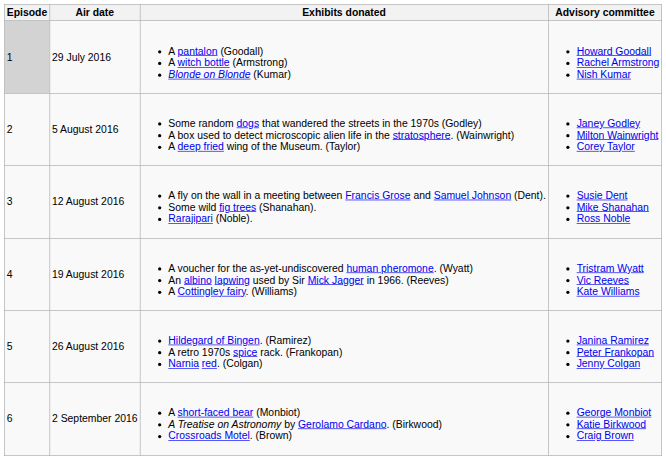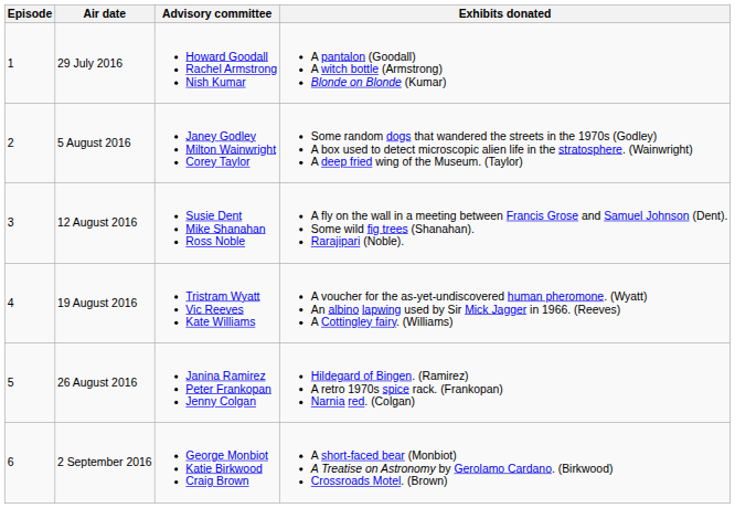 <table class="wikitable">
 <tr>
 <th>Episode</th>
 <th>Air date</th>
+<th>Advisory committee</th>
 <th>Exhibits donated</th>
-<th>Advisory committee</th>
 </tr>
 <tr>
-<td style="background: lightgrey;">1</td>
+<td>1</td>
 <td>29 July 2016</td>
+<td><br><ul><li><a href='#'>Howard Goodall</a></li><li><a href='#'>Rachel Armstrong</a></li><li><a href='#'>Nish Kumar</a></li></ul></td>
 <td><br><ul><li>A <a href='#'>pantalon</a> (Goodall)</li><li>A <a href='#'>witch bottle</a> (Armstrong)</li><li><em><a href='#'>Blonde on Blonde</a></em> (Kumar)</li></ul></td>
-<td><br><ul><li><a href='#'>Howard Goodall</a></li><li><a href='#'>Rachel Armstrong</a></li><li><a href='#'>Nish Kumar</a></li></ul></td>
 </tr>
 <tr>
 <td>2</td>
 <td>5 August 2016</td>
+<td><br><ul><li><a href='#'>Janey Godley</a></li><li><a href='#'>Milton Wainwright</a></li><li><a href='#'>Corey Taylor</a></li></ul></td>
 <td><br><ul><li>Some random <a href='#'>dogs</a> that wandered the streets in the 1970s (Godley)</li><li>A box used to detect microscopic alien life in the <a href='#'>stratosphere</a>. (Wainwright)</li><li>A <a href='#'>deep fried</a> wing of the Museum. (Taylor)</li></ul></td>
-<td><br><ul><li><a href='#'>Janey Godley</a></li><li><a href='#'>Milton Wainwright</a></li><li><a href='#'>Corey Taylor</a></li></ul></td>
 </tr>
 <tr>
 <td>3</td>
 <td>12 August 2016</td>
+<td><br><ul><li><a href='#'>Susie Dent</a></li><li><a href='#'>Mike Shanahan</a></li><li><a href='#'>Ross Noble</a></li></ul></td>
 <td><br><ul><li>A fly on the wall in a meeting between <a href='#'>Francis Grose</a> and <a href='#'>Samuel Johnson</a> (Dent).</li><li>Some wild <a href='#'>fig trees</a> (Shanahan).</li><li><a href='#'>Rarajipari</a> (Noble).</li></ul></td>
-<td><br><ul><li><a href='#'>Susie Dent</a></li><li><a href='#'>Mike Shanahan</a></li><li><a href='#'>Ross Noble</a></li></ul></td>
 </tr>
 <tr>
 <td>4</td>
 <td>19 August 2016</td>
+<td><br><ul><li><a href='#'>Tristram Wyatt</a></li><li><a href='#'>Vic Reeves</a></li><li><a href='#'>Kate Williams</a></li></ul></td>
 <td><br><ul><li>A voucher for the as-yet-undiscovered <a href='#'>human pheromone</a>. (Wyatt)</li><li>An <a href='#'>albino</a> <a href='#'>lapwing</a> used by Sir <a href='#'>Mick Jagger</a> in 1966. (Reeves)</li><li>A <a href='#'>Cottingley fairy</a>. (Williams)</li></ul></td>
-<td><br><ul><li><a href='#'>Tristram Wyatt</a></li><li><a href='#'>Vic Reeves</a></li><li><a href='#'>Kate Williams</a></li></ul></td>
 </tr>
 <tr>
 <td>5</td>
 <td>26 August 2016</td>
+<td><br><ul><li><a href='#'>Janina Ramirez</a></li><li><a href='#'>Peter Frankopan</a></li><li><a href='#'>Jenny Colgan</a></li></ul></td>
 <td><br><ul><li><a href='#'>Hildegard of Bingen</a>. (Ramirez)</li><li>A retro 1970s <a href='#'>spice</a> rack. (Frankopan)</li><li><a href='#'>Narnia</a> <a href='#'>red</a>. (Colgan)</li></ul></td>
-<td><br><ul><li><a href='#'>Janina Ramirez</a></li><li><a href='#'>Peter Frankopan</a></li><li><a href='#'>Jenny Colgan</a></li></ul></td>
 </tr>
 <tr>
 <td>6</td>
 <td>2 September 2016</td>
+<td><br><ul><li><a href='#'>George Monbiot</a></li><li><a href='#'>Katie Birkwood</a></li><li><a href='#'>Craig Brown</a></li></ul></td>
 <td><br><ul><li>A <a href='#'>short-faced bear</a> (Monbiot)</li><li><em>A Treatise on Astronomy</em> by <a href='#'>Gerolamo Cardano</a>. (Birkwood)</li><li><a href='#'>Crossroads Motel</a>. (Brown)</li></ul></td>
-<td><br><ul><li><a href='#'>George Monbiot</a></li><li><a href='#'>Katie Birkwood</a></li><li><a href='#'>Craig Brown</a></li></ul></td>
 </tr>
 </table>
